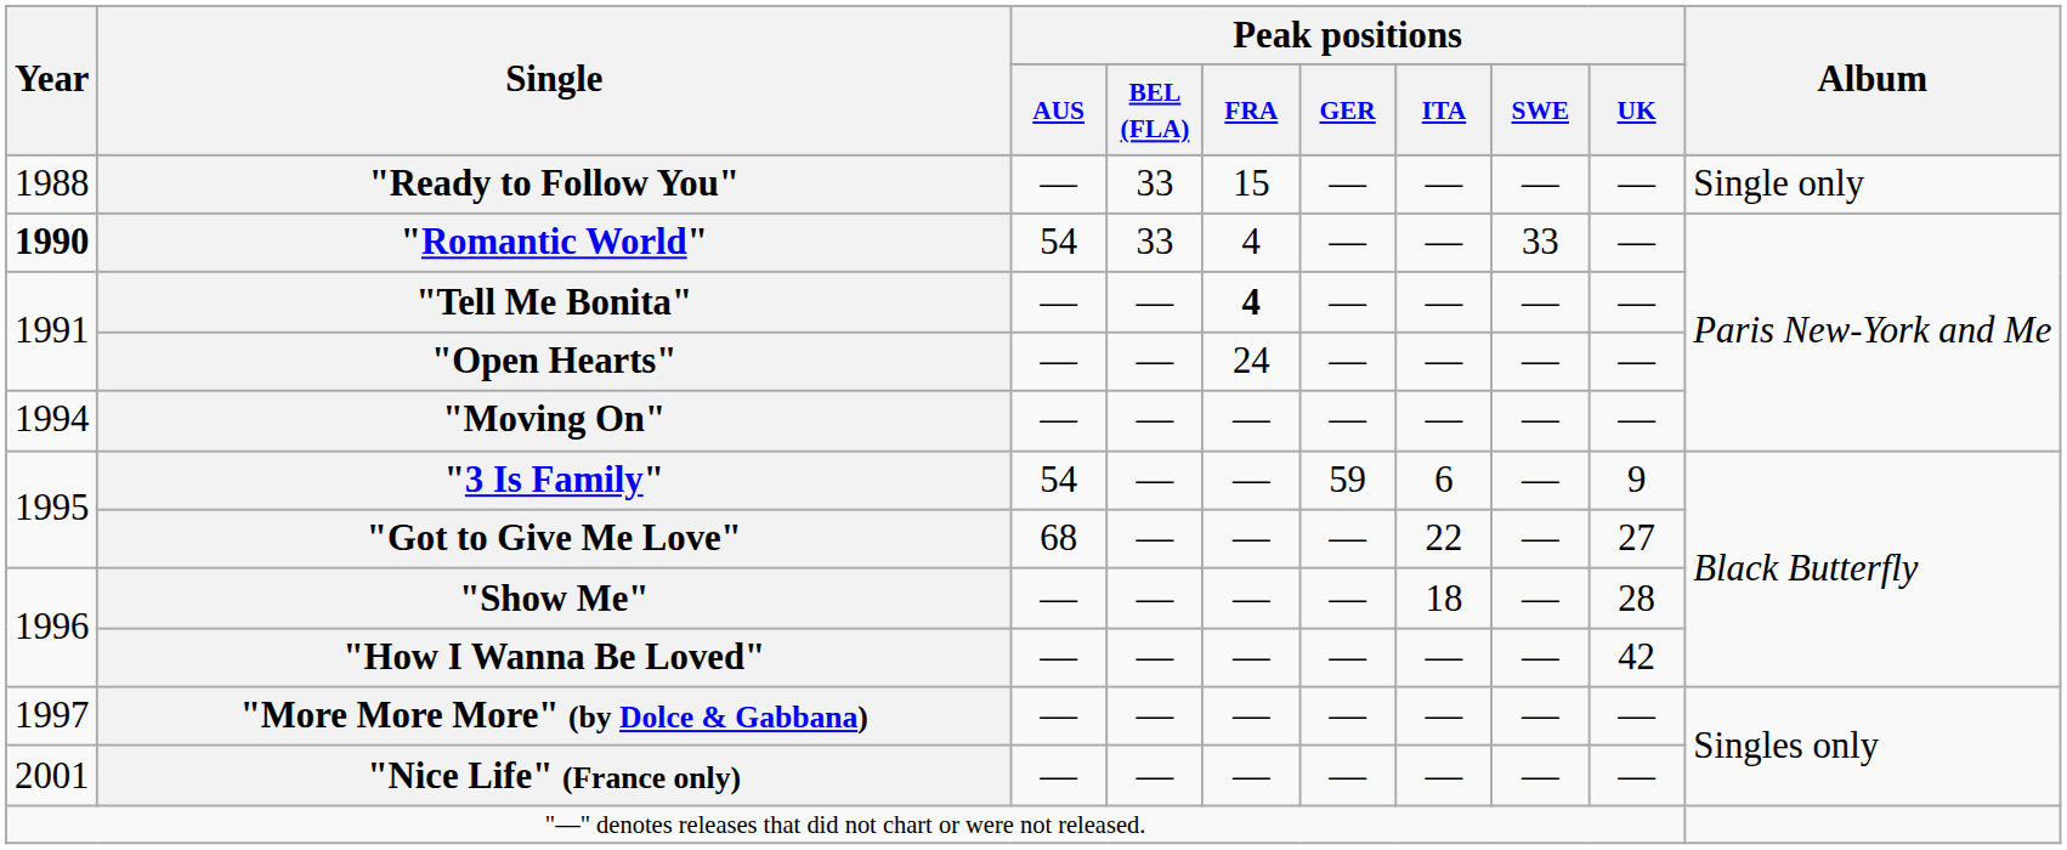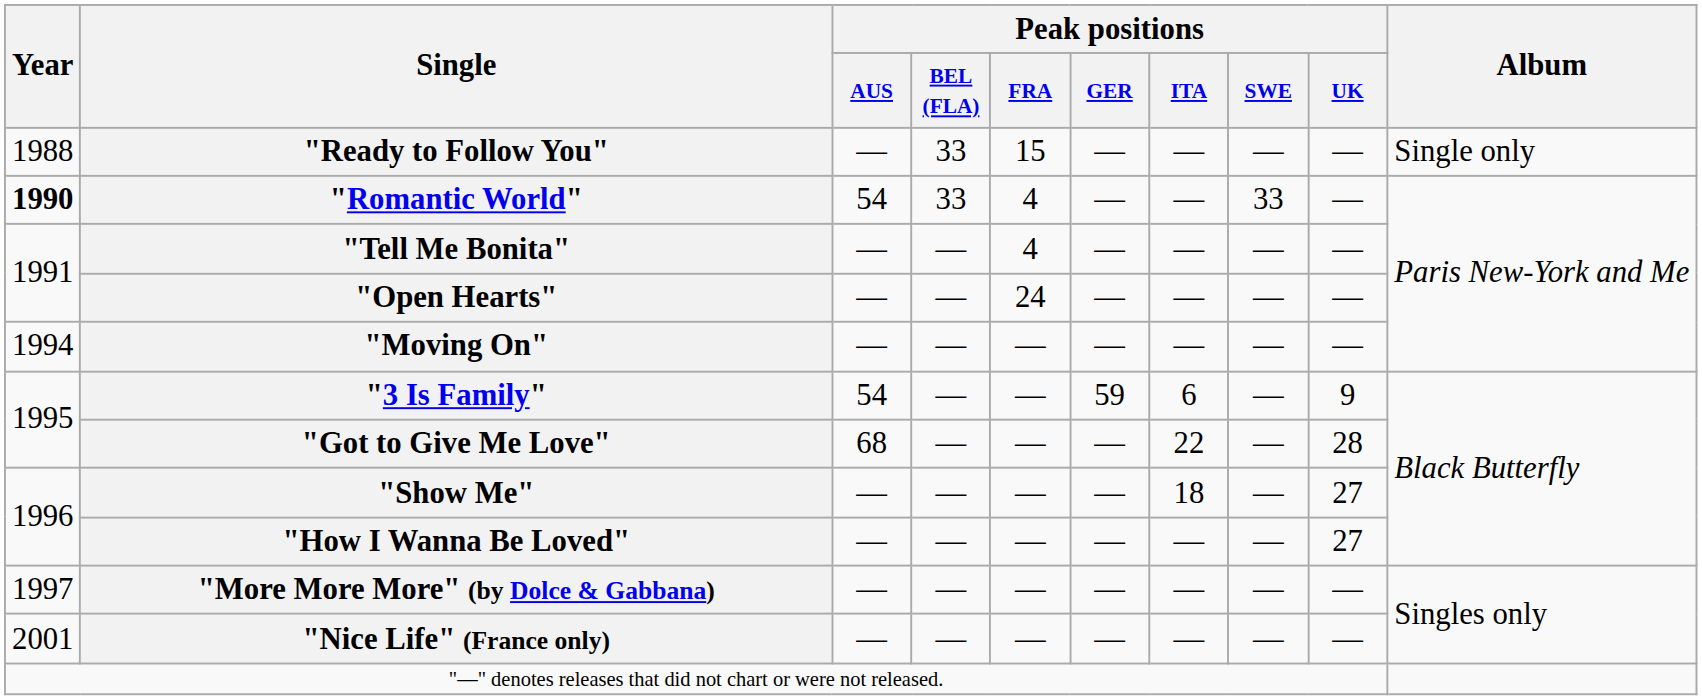 <table class="wikitable plainrowheaders" style="text-align:center;">
 <tr>
 <th rowspan="2">Year</th>
 <th rowspan="2" style="width:24em;">Single</th>
 <th colspan="7">Peak positions</th>
 <th rowspan="2">Album</th>
 </tr>
 <tr style="font-size:smaller;">
 <th width="35"><small><a href='#'>AUS</a></small><br></th>
 <th width="35"><small><a href='#'>BEL<br>(FLA)</a></small><br></th>
 <th width="35"><small><a href='#'>FRA</a></small><br></th>
 <th width="35"><small><a href='#'>GER</a></small><br></th>
 <th width="35"><small><a href='#'>ITA</a></small><br></th>
 <th width="35"><small><a href='#'>SWE</a></small><br></th>
 <th width="35"><small><a href='#'>UK</a></small><br></th>
 </tr>
 <tr>
 <td rowspan="1">1988</td>
 <th scope="row">"Ready to Follow You"</th>
 <td>—</td>
 <td>33</td>
 <td>15</td>
 <td>—</td>
 <td>—</td>
 <td>—</td>
 <td>—</td>
 <td align="left" rowspan="1">Single only</td>
 </tr>
 <tr>
 <td rowspan="1"><strong>1990</strong></td>
 <th scope="row">"<a href='#'>Romantic World</a>"</th>
 <td>54</td>
 <td>33</td>
 <td>4</td>
 <td>—</td>
 <td>—</td>
 <td>33</td>
 <td>—</td>
 <td align="left" rowspan="4"><em>Paris New-York and Me</em></td>
 </tr>
 <tr>
 <td rowspan="2">1991</td>
 <th scope="row">"Tell Me Bonita"</th>
 <td>—</td>
 <td>—</td>
-<td><strong>4</strong></td>
+<td>4</td>
 <td>—</td>
 <td>—</td>
 <td>—</td>
 <td>—</td>
 </tr>
 <tr>
 <th scope="row">"Open Hearts"</th>
 <td>—</td>
 <td>—</td>
 <td>24</td>
 <td>—</td>
 <td>—</td>
 <td>—</td>
 <td>—</td>
 </tr>
 <tr>
 <td rowspan="1">1994</td>
 <th scope="row">"Moving On"</th>
 <td>—</td>
 <td>—</td>
 <td>—</td>
 <td>—</td>
 <td>—</td>
 <td>—</td>
 <td>—</td>
 </tr>
 <tr>
 <td rowspan="2">1995</td>
 <th scope="row">"<a href='#'>3 Is Family</a>"</th>
 <td>54</td>
 <td>—</td>
 <td>—</td>
 <td>59</td>
 <td>6</td>
 <td>—</td>
 <td>9</td>
 <td align="left" rowspan="4"><em>Black Butterfly</em></td>
 </tr>
 <tr>
 <th scope="row">"Got to Give Me Love"</th>
 <td>68</td>
 <td>—</td>
 <td>—</td>
 <td>—</td>
 <td>22</td>
 <td>—</td>
-<td>27</td>
+<td>28</td>
 </tr>
 <tr>
 <td rowspan="2">1996</td>
 <th scope="row">"Show Me"</th>
 <td>—</td>
 <td>—</td>
 <td>—</td>
 <td>—</td>
 <td>18</td>
 <td>—</td>
-<td>28</td>
+<td>27</td>
 </tr>
 <tr>
 <th scope="row">"How I Wanna Be Loved"</th>
 <td>—</td>
 <td>—</td>
 <td>—</td>
 <td>—</td>
 <td>—</td>
 <td>—</td>
-<td>42</td>
+<td>27</td>
 </tr>
 <tr>
 <td rowspan="1">1997</td>
 <th scope="row">"More More More" <small>(by <a href='#'>Dolce & Gabbana</a>)</small></th>
 <td>—</td>
 <td>—</td>
 <td>—</td>
 <td>—</td>
 <td>—</td>
 <td>—</td>
 <td>—</td>
 <td align="left" rowspan="2">Singles only</td>
 </tr>
 <tr>
 <td rowspan="1">2001</td>
 <th scope="row">"Nice Life" <small>(France only)</small></th>
 <td>—</td>
 <td>—</td>
 <td>—</td>
 <td>—</td>
 <td>—</td>
 <td>—</td>
 <td>—</td>
 </tr>
 <tr>
 <td align="center" colspan="9" style="font-size:8pt">"—" denotes releases that did not chart or were not released.</td>
 </tr>
 </table>
